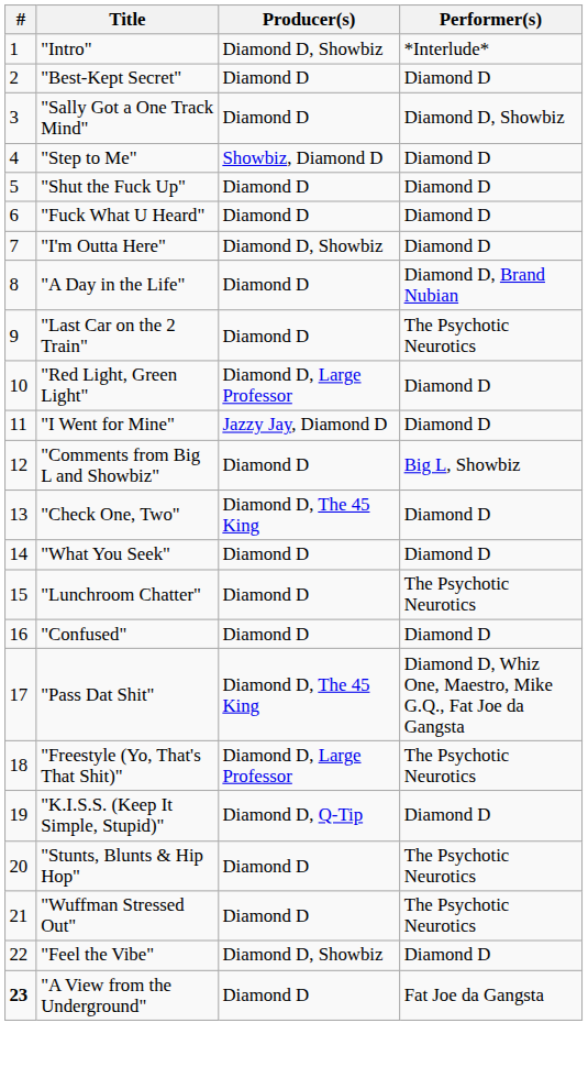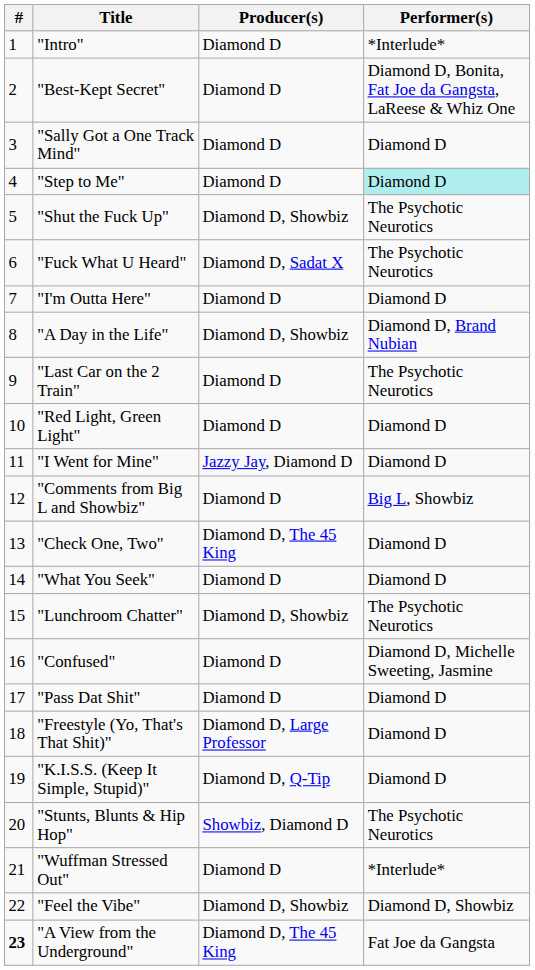 <table class="wikitable">
 <tr>
 <th align="center" width="20">#</th>
 <th align="center" width="150">Title</th>
 <th align="center" width="150">Producer(s)</th>
 <th align="center" width="150">Performer(s)</th>
 </tr>
 <tr>
 <td>1</td>
 <td>"Intro"</td>
-<td>Diamond D, Showbiz</td>
+<td>Diamond D</td>
 <td>*Interlude*</td>
 </tr>
 <tr>
 <td>2</td>
 <td>"Best-Kept Secret"</td>
 <td>Diamond D</td>
-<td>Diamond D</td>
+<td>Diamond D, Bonita, <a href='#'>Fat Joe da Gangsta</a>, LaReese & Whiz One</td>
 </tr>
 <tr>
 <td>3</td>
 <td>"Sally Got a One Track Mind"</td>
 <td>Diamond D</td>
-<td>Diamond D, Showbiz</td>
+<td>Diamond D</td>
 </tr>
 <tr>
 <td>4</td>
 <td>"Step to Me"</td>
-<td><a href='#'>Showbiz</a>, Diamond D</td>
 <td>Diamond D</td>
+<td style="background: paleturquoise;">Diamond D</td>
 </tr>
 <tr>
 <td>5</td>
 <td>"Shut the Fuck Up"</td>
-<td>Diamond D</td>
-<td>Diamond D</td>
+<td>Diamond D, Showbiz</td>
+<td>The Psychotic Neurotics</td>
 </tr>
 <tr>
 <td>6</td>
 <td>"Fuck What U Heard"</td>
-<td>Diamond D</td>
-<td>Diamond D</td>
+<td>Diamond D, <a href='#'>Sadat X</a></td>
+<td>The Psychotic Neurotics</td>
 </tr>
 <tr>
 <td>7</td>
 <td>"I'm Outta Here"</td>
-<td>Diamond D, Showbiz</td>
+<td>Diamond D</td>
 <td>Diamond D</td>
 </tr>
 <tr>
 <td>8</td>
 <td>"A Day in the Life"</td>
-<td>Diamond D</td>
+<td>Diamond D, Showbiz</td>
 <td>Diamond D, <a href='#'>Brand Nubian</a></td>
 </tr>
 <tr>
 <td>9</td>
 <td>"Last Car on the 2 Train"</td>
 <td>Diamond D</td>
 <td>The Psychotic Neurotics</td>
 </tr>
 <tr>
 <td>10</td>
 <td>"Red Light, Green Light"</td>
-<td>Diamond D, <a href='#'>Large Professor</a></td>
+<td>Diamond D</td>
 <td>Diamond D</td>
 </tr>
 <tr>
 <td>11</td>
 <td>"I Went for Mine"</td>
 <td><a href='#'>Jazzy Jay</a>, Diamond D</td>
 <td>Diamond D</td>
 </tr>
 <tr>
 <td>12</td>
 <td>"Comments from Big L and Showbiz"</td>
 <td>Diamond D</td>
 <td><a href='#'>Big L</a>, Showbiz</td>
 </tr>
 <tr>
 <td>13</td>
 <td>"Check One, Two"</td>
 <td>Diamond D, <a href='#'>The 45 King</a></td>
 <td>Diamond D</td>
 </tr>
 <tr>
 <td>14</td>
 <td>"What You Seek"</td>
 <td>Diamond D</td>
 <td>Diamond D</td>
 </tr>
 <tr>
 <td>15</td>
 <td>"Lunchroom Chatter"</td>
-<td>Diamond D</td>
+<td>Diamond D, Showbiz</td>
 <td>The Psychotic Neurotics</td>
 </tr>
 <tr>
 <td>16</td>
 <td>"Confused"</td>
 <td>Diamond D</td>
-<td>Diamond D</td>
+<td>Diamond D, Michelle Sweeting, Jasmine</td>
 </tr>
 <tr>
 <td>17</td>
 <td>"Pass Dat Shit"</td>
-<td>Diamond D, <a href='#'>The 45 King</a></td>
-<td>Diamond D, Whiz One, Maestro, Mike G.Q., Fat Joe da Gangsta</td>
+<td>Diamond D</td>
+<td>Diamond D</td>
 </tr>
 <tr>
 <td>18</td>
 <td>"Freestyle (Yo, That's That Shit)"</td>
 <td>Diamond D, <a href='#'>Large Professor</a></td>
-<td>The Psychotic Neurotics</td>
+<td>Diamond D</td>
 </tr>
 <tr>
 <td>19</td>
 <td>"K.I.S.S. (Keep It Simple, Stupid)"</td>
 <td>Diamond D, <a href='#'>Q-Tip</a></td>
 <td>Diamond D</td>
 </tr>
 <tr>
 <td>20</td>
 <td>"Stunts, Blunts & Hip Hop"</td>
-<td>Diamond D</td>
+<td><a href='#'>Showbiz</a>, Diamond D</td>
 <td>The Psychotic Neurotics</td>
 </tr>
 <tr>
 <td>21</td>
 <td>"Wuffman Stressed Out"</td>
 <td>Diamond D</td>
-<td>The Psychotic Neurotics</td>
+<td>*Interlude*</td>
 </tr>
 <tr>
 <td>22</td>
 <td>"Feel the Vibe"</td>
 <td>Diamond D, Showbiz</td>
-<td>Diamond D</td>
+<td>Diamond D, Showbiz</td>
 </tr>
 <tr>
 <td><strong>23</strong></td>
 <td>"A View from the Underground"</td>
-<td>Diamond D</td>
+<td>Diamond D, <a href='#'>The 45 King</a></td>
 <td>Fat Joe da Gangsta</td>
 </tr>
 </table>
